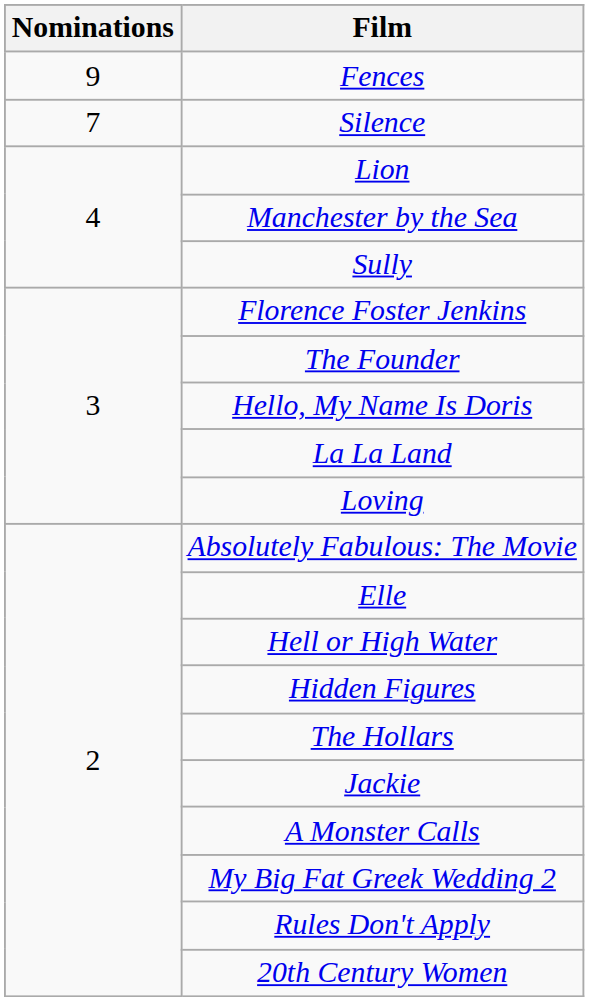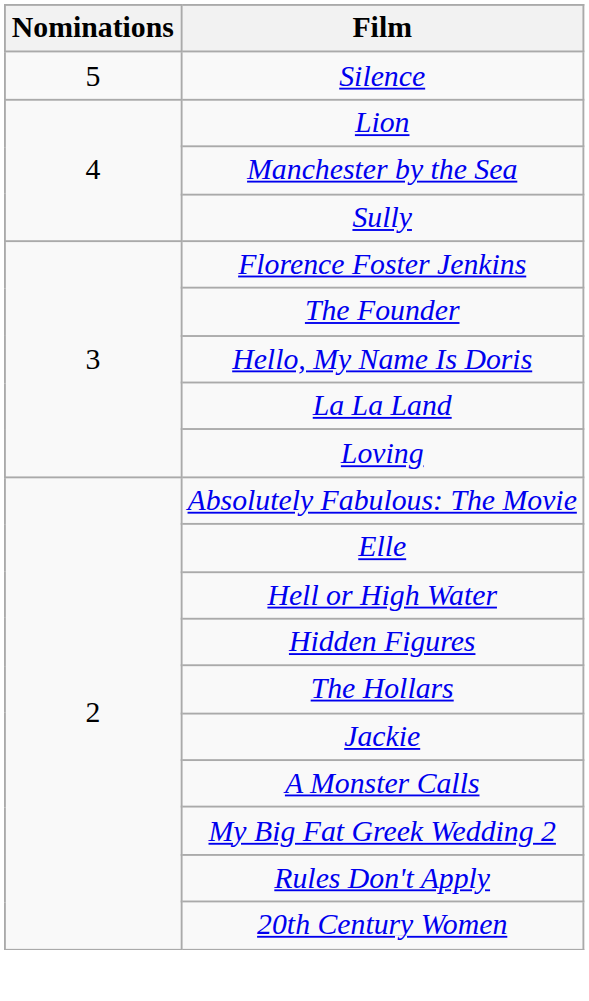 <table class="wikitable plainrowheaders" style="text-align:center;">
 <tr>
 <th scope="col" style="width:55px;">Nominations</th>
 <th scope="col" style="text-align:center;">Film</th>
 </tr>
 <tr>
-<td rowspan="1" scope="row" style="text-align:center">9</td>
-<td><em><a href='#'>Fences</a></em></td>
-</tr>
-<tr>
-<td rowspan="1" scope="row" style="text-align:center">7</td>
+<td rowspan="1" scope="row" style="text-align:center">5</td>
 <td><em><a href='#'>Silence</a></em></td>
 </tr>
 <tr>
 <td scope=row rowspan=3 style="text-align:center;">4</td>
 <td><em><a href='#'>Lion</a></em></td>
 </tr>
 <tr>
 <td><em><a href='#'>Manchester by the Sea</a></em></td>
 </tr>
 <tr>
 <td><em><a href='#'>Sully</a></em></td>
 </tr>
 <tr>
 <td scope=row rowspan=5 style="text-align:center;">3</td>
 <td><em><a href='#'>Florence Foster Jenkins</a></em></td>
 </tr>
 <tr>
 <td><em><a href='#'>The Founder</a></em></td>
 </tr>
 <tr>
 <td><em><a href='#'>Hello, My Name Is Doris</a></em></td>
 </tr>
 <tr>
 <td><em><a href='#'>La La Land</a></em></td>
 </tr>
 <tr>
 <td><em><a href='#'>Loving</a></em></td>
 </tr>
 <tr>
 <td scope=row rowspan=10 style="text-align:center;">2</td>
 <td><em><a href='#'>Absolutely Fabulous: The Movie</a></em></td>
 </tr>
 <tr>
 <td><em><a href='#'>Elle</a></em></td>
 </tr>
 <tr>
 <td><em><a href='#'>Hell or High Water</a></em></td>
 </tr>
 <tr>
 <td><em><a href='#'>Hidden Figures</a></em></td>
 </tr>
 <tr>
 <td><em><a href='#'>The Hollars</a></em></td>
 </tr>
 <tr>
 <td><em><a href='#'>Jackie</a></em></td>
 </tr>
 <tr>
 <td><em><a href='#'>A Monster Calls</a></em></td>
 </tr>
 <tr>
 <td><em><a href='#'>My Big Fat Greek Wedding 2</a></em></td>
 </tr>
 <tr>
 <td><em><a href='#'>Rules Don't Apply</a></em></td>
 </tr>
 <tr>
 <td><em><a href='#'>20th Century Women</a></em></td>
 </tr>
 </table>
